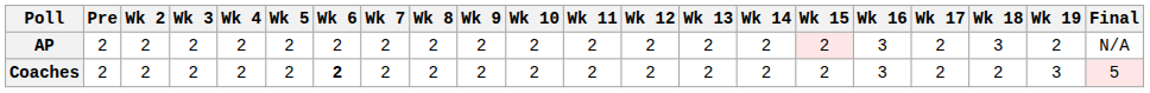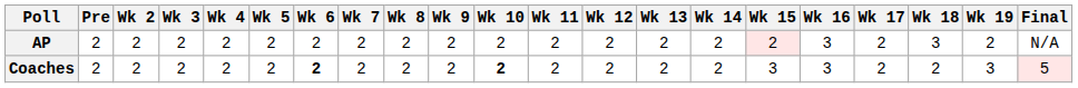 <table class="wikitable" style="white-space:nowrap;">
 <tr>
 <th>Poll</th>
 <th>Pre</th>
 <th>Wk 2</th>
 <th>Wk 3</th>
 <th>Wk 4</th>
 <th>Wk 5</th>
 <th>Wk 6</th>
 <th>Wk 7</th>
 <th>Wk 8</th>
 <th>Wk 9</th>
 <th>Wk 10</th>
 <th>Wk 11</th>
 <th>Wk 12</th>
 <th>Wk 13</th>
 <th>Wk 14</th>
 <th>Wk 15</th>
 <th>Wk 16</th>
 <th>Wk 17</th>
 <th>Wk 18</th>
 <th>Wk 19</th>
 <th>Final</th>
 </tr>
 <tr style="text-align:center;">
 <th>AP</th>
 <td style="background:#FFF;">2</td>
 <td style="background:#FFF;">2</td>
 <td style="background:#FFF;">2</td>
 <td style="background:#FFF;">2</td>
 <td style="background:#FFF;">2</td>
 <td style="background:#FFF;">2</td>
 <td style="background:#FFF;">2</td>
 <td style="background:#FFF;">2</td>
 <td style="background:#FFF;">2</td>
 <td style="background:#FFF;">2</td>
 <td style="background:#FFF;">2</td>
 <td style="background:#FFF;">2</td>
 <td style="background:#FFF;">2</td>
 <td style="background:#FFF;">2</td>
 <td style="background:#FFE6E6;">2</td>
 <td style="background:#FFF;">3</td>
 <td style="background:#FFF;">2</td>
 <td style="background:#FFF;">3</td>
 <td style="background:#FFF;">2</td>
 <td style="background:#FFF;">N/A</td>
 </tr>
 <tr style="text-align:center;">
 <th>Coaches</th>
 <td style="background:#FFF;">2</td>
 <td style="background:#FFF;">2</td>
 <td style="background:#FFF;">2</td>
 <td style="background:#FFF;">2</td>
 <td style="background:#FFF;">2</td>
 <td style="background:#FFF;"><strong>2</strong></td>
 <td style="background:#FFF;">2</td>
 <td style="background:#FFF;">2</td>
 <td style="background:#FFF;">2</td>
+<td style="background:#FFF;"><strong>2</strong></td>
 <td style="background:#FFF;">2</td>
 <td style="background:#FFF;">2</td>
 <td style="background:#FFF;">2</td>
 <td style="background:#FFF;">2</td>
-<td style="background:#FFF;">2</td>
-<td style="background:#FFF;">2</td>
+<td style="background:#FFF;">3</td>
 <td style="background:#FFF;">3</td>
 <td style="background:#FFF;">2</td>
 <td style="background:#FFF;">2</td>
 <td style="background:#FFF;">3</td>
 <td style="background:#FFE6E6;">5</td>
 </tr>
 </table>
